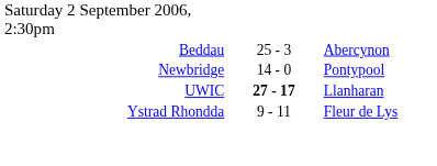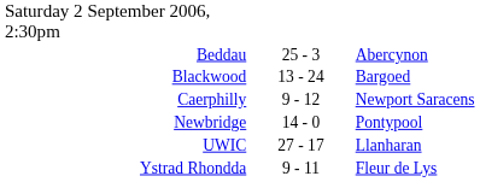 <table style="width:70%;" cellspacing="1">
 <tr>
 <th width=35%></th>
 <th width=15%></th>
 <th></th>
 </tr>
 <tr>
 <td>Saturday 2 September 2006, 2:30pm</td>
 </tr>
 <tr style=font-size:90%>
 <td align=right><a href='#'>Beddau</a></td>
 <td align=center>25 - 3</td>
 <td><a href='#'>Abercynon</a></td>
 </tr>
 <tr style=font-size:90%>
+<td align=right><a href='#'>Blackwood</a></td>
+<td align=center>13 - 24</td>
+<td><a href='#'>Bargoed</a></td>
+</tr>
+<tr style=font-size:90%>
+<td align=right><a href='#'>Caerphilly</a></td>
+<td align=center>9 - 12</td>
+<td><a href='#'>Newport Saracens</a></td>
+</tr>
+<tr style=font-size:90%>
 <td align=right><a href='#'>Newbridge</a></td>
 <td align=center>14 - 0</td>
 <td><a href='#'>Pontypool</a></td>
 </tr>
 <tr style=font-size:90%>
 <td align=right><a href='#'>UWIC</a></td>
-<td align=center><strong>27 - 17</strong></td>
+<td align=center>27 - 17</td>
 <td><a href='#'>Llanharan</a></td>
 </tr>
 <tr style=font-size:90%>
 <td align=right><a href='#'>Ystrad Rhondda</a></td>
 <td align=center>9 - 11</td>
 <td><a href='#'>Fleur de Lys</a></td>
 </tr>
 </table>
